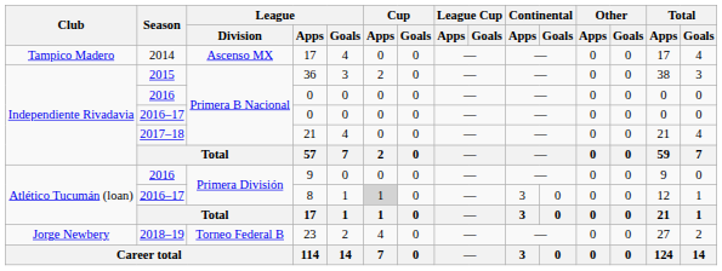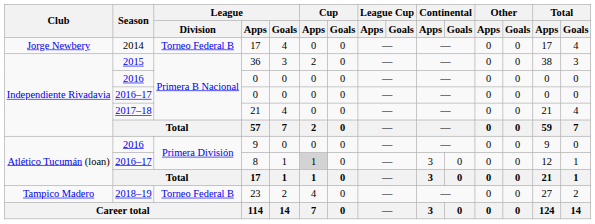 <table class="wikitable" style="text-align:center">
 <tr>
 <th rowspan="2">Club</th>
 <th rowspan="2">Season</th>
 <th colspan="3">League</th>
 <th colspan="2">Cup</th>
 <th colspan="2">League Cup</th>
 <th colspan="2">Continental</th>
 <th colspan="2">Other</th>
 <th colspan="2">Total</th>
 </tr>
 <tr>
 <th>Division</th>
 <th>Apps</th>
 <th>Goals</th>
 <th>Apps</th>
 <th>Goals</th>
 <th>Apps</th>
 <th>Goals</th>
 <th>Apps</th>
 <th>Goals</th>
 <th>Apps</th>
 <th>Goals</th>
 <th>Apps</th>
 <th>Goals</th>
 </tr>
 <tr>
-<td rowspan="1"><a href='#'>Tampico Madero</a></td>
+<td rowspan="1"><a href='#'>Jorge Newbery</a></td>
 <td>2014</td>
-<td rowspan="1"><a href='#'>Ascenso MX</a></td>
+<td rowspan="1"><a href='#'>Torneo Federal B</a></td>
 <td>17</td>
 <td>4</td>
 <td>0</td>
 <td>0</td>
 <td colspan="2">—</td>
 <td colspan="2">—</td>
 <td>0</td>
 <td>0</td>
 <td>17</td>
 <td>4</td>
 </tr>
 <tr>
 <td rowspan="5"><a href='#'>Independiente Rivadavia</a></td>
 <td><a href='#'>2015</a></td>
 <td rowspan="4"><a href='#'>Primera B Nacional</a></td>
 <td>36</td>
 <td>3</td>
 <td>2</td>
 <td>0</td>
 <td colspan="2">—</td>
 <td colspan="2">—</td>
 <td>0</td>
 <td>0</td>
 <td>38</td>
 <td>3</td>
 </tr>
 <tr>
 <td><a href='#'>2016</a></td>
 <td>0</td>
 <td>0</td>
 <td>0</td>
 <td>0</td>
 <td colspan="2">—</td>
 <td colspan="2">—</td>
 <td>0</td>
 <td>0</td>
 <td>0</td>
 <td>0</td>
 </tr>
 <tr>
 <td><a href='#'>2016–17</a></td>
 <td>0</td>
 <td>0</td>
 <td>0</td>
 <td>0</td>
 <td colspan="2">—</td>
 <td colspan="2">—</td>
 <td>0</td>
 <td>0</td>
 <td>0</td>
 <td>0</td>
 </tr>
 <tr>
 <td><a href='#'>2017–18</a></td>
 <td>21</td>
 <td>4</td>
 <td>0</td>
 <td>0</td>
 <td colspan="2">—</td>
 <td colspan="2">—</td>
 <td>0</td>
 <td>0</td>
 <td>21</td>
 <td>4</td>
 </tr>
 <tr>
 <th colspan="2">Total</th>
 <th>57</th>
 <th>7</th>
 <th>2</th>
 <th>0</th>
 <th colspan="2">—</th>
 <th colspan="2">—</th>
 <th>0</th>
 <th>0</th>
 <th>59</th>
 <th>7</th>
 </tr>
 <tr>
 <td rowspan="3"><a href='#'>Atlético Tucumán</a> (loan)</td>
 <td><a href='#'>2016</a></td>
 <td rowspan="2"><a href='#'>Primera División</a></td>
 <td>9</td>
 <td>0</td>
 <td>0</td>
 <td>0</td>
 <td colspan="2">—</td>
 <td colspan="2">—</td>
 <td>0</td>
 <td>0</td>
 <td>9</td>
 <td>0</td>
 </tr>
 <tr>
 <td><a href='#'>2016–17</a></td>
 <td>8</td>
 <td>1</td>
 <td style="background: lightgrey;">1</td>
 <td>0</td>
 <td colspan="2">—</td>
 <td>3</td>
 <td>0</td>
 <td>0</td>
 <td>0</td>
 <td>12</td>
 <td>1</td>
 </tr>
 <tr>
 <th colspan="2">Total</th>
 <th>17</th>
 <th>1</th>
 <th>1</th>
 <th>0</th>
 <th colspan="2">—</th>
 <th>3</th>
 <th>0</th>
 <th>0</th>
 <th>0</th>
 <th>21</th>
 <th>1</th>
 </tr>
 <tr>
-<td rowspan="1"><a href='#'>Jorge Newbery</a></td>
+<td rowspan="1"><a href='#'>Tampico Madero</a></td>
 <td><a href='#'>2018–19</a></td>
 <td rowspan="1"><a href='#'>Torneo Federal B</a></td>
 <td>23</td>
 <td>2</td>
 <td>4</td>
 <td>0</td>
 <td colspan="2">—</td>
 <td colspan="2">—</td>
 <td>0</td>
 <td>0</td>
 <td>27</td>
 <td>2</td>
 </tr>
 <tr>
 <th colspan="3">Career total</th>
 <th>114</th>
 <th>14</th>
 <th>7</th>
 <th>0</th>
 <th colspan="2">—</th>
 <th>3</th>
 <th>0</th>
 <th>0</th>
 <th>0</th>
 <th>124</th>
 <th>14</th>
 </tr>
 </table>
